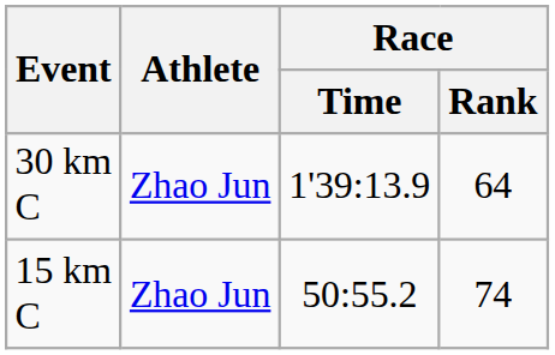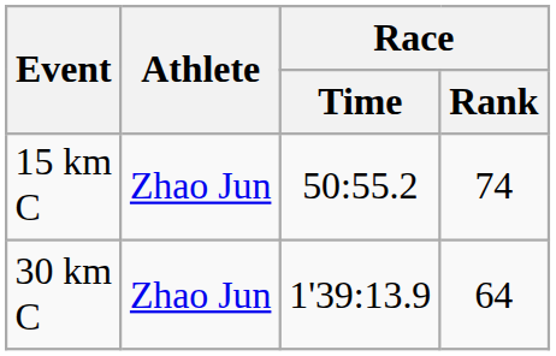 <table class="wikitable" border="1" style="font-size:90%">
 <tr>
 <th rowspan=2>Event</th>
 <th rowspan=2>Athlete</th>
 <th colspan=2>Race</th>
 </tr>
 <tr>
 <th>Time</th>
 <th>Rank</th>
 </tr>
 <tr>
+<td>15 km <br> C</td>
+<td><a href='#'>Zhao Jun</a></td>
+<td align=center>50:55.2</td>
+<td align=center>74</td>
+</tr>
+<tr>
 <td>30 km <br> C</td>
 <td><a href='#'>Zhao Jun</a></td>
 <td align=center>1'39:13.9</td>
 <td align=center>64</td>
 </tr>
-<tr>
-<td>15 km <br> C</td>
-<td><a href='#'>Zhao Jun</a></td>
-<td align=center>50:55.2</td>
-<td align=center>74</td>
-</tr>
 </table>
